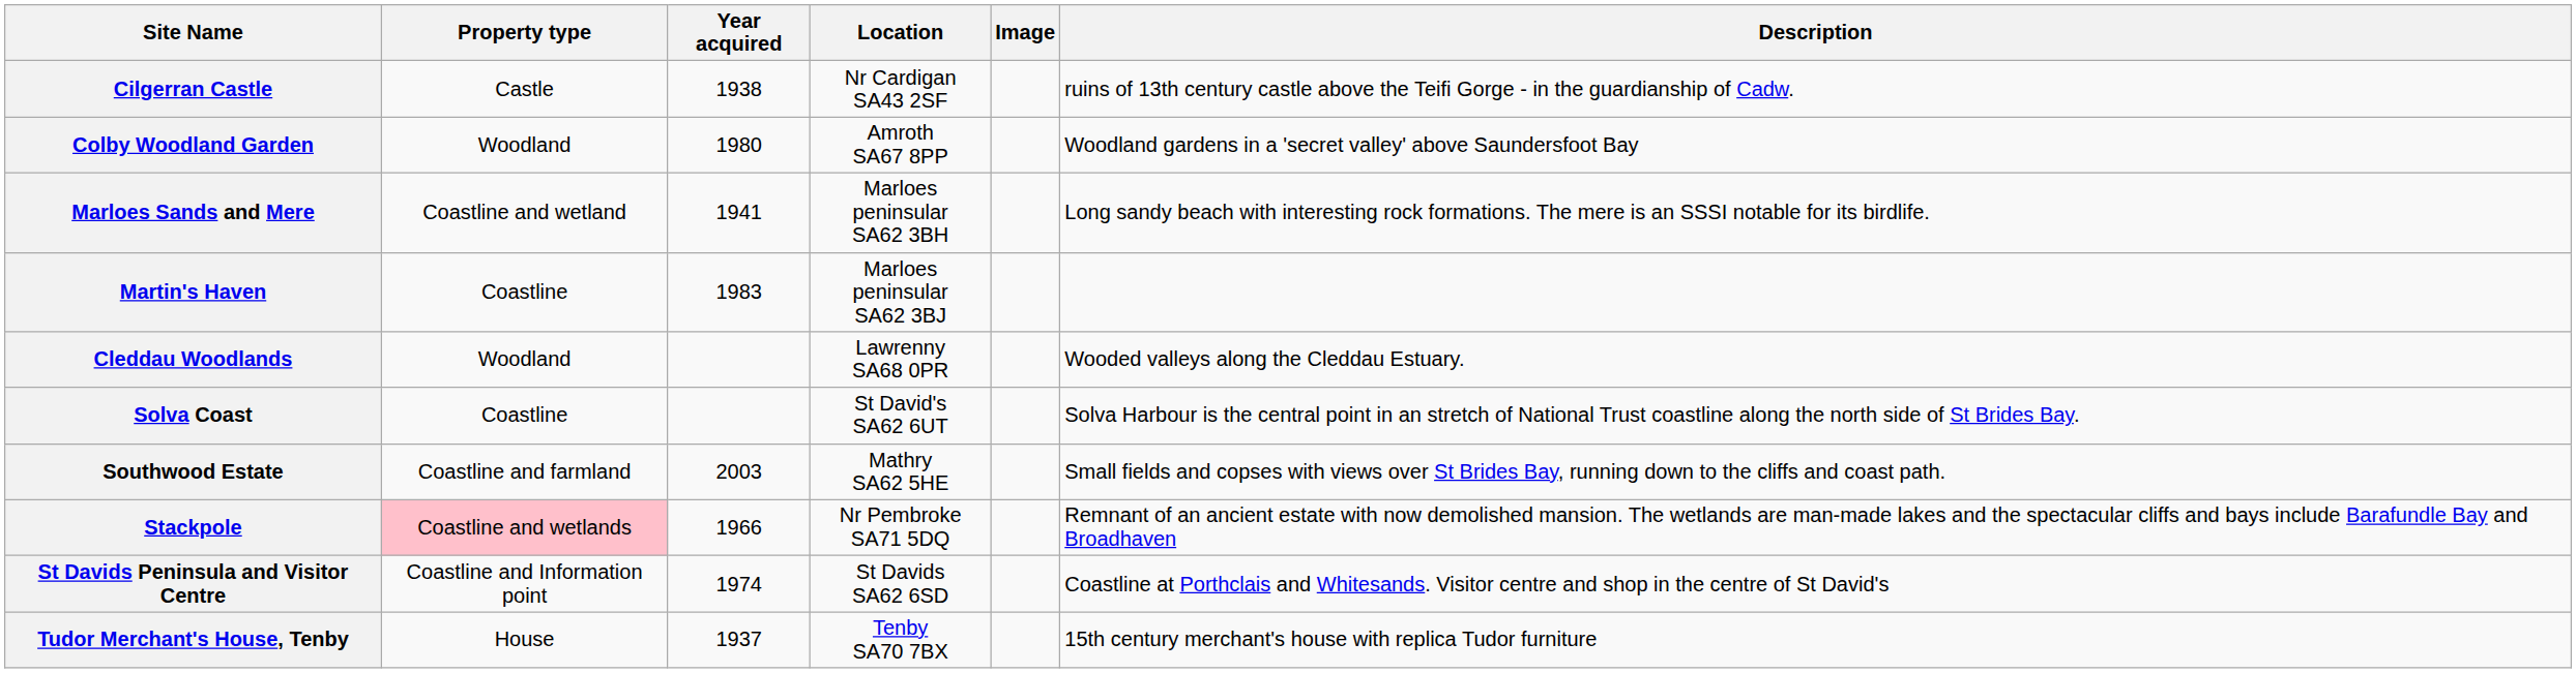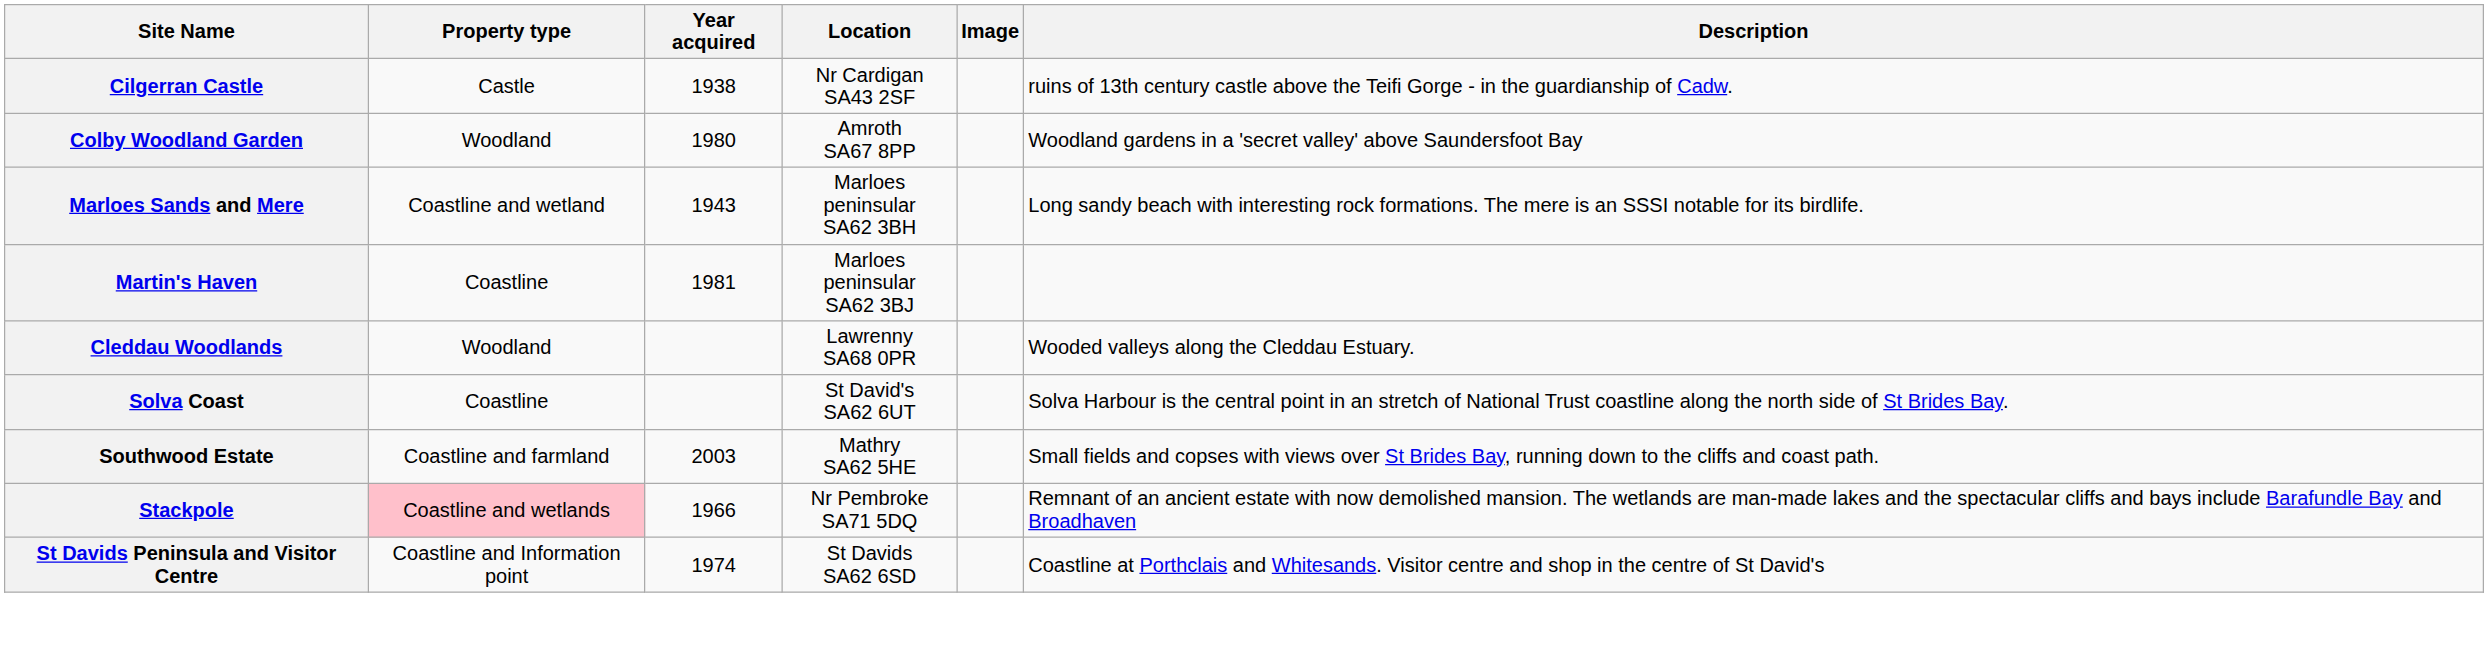 <table class="wikitable sortable" style="text-align:center; width:100%;">
 <tr>
 <th>Site Name</th>
 <th>Property type</th>
 <th>Year acquired</th>
 <th>Location</th>
 <th class="unsortable">Image</th>
 <th class="unsortable">Description</th>
 </tr>
 <tr>
 <th scope="row"><a href='#'>Cilgerran Castle</a></th>
 <td>Castle</td>
 <td>1938</td>
 <td>Nr Cardigan<br>SA43 2SF<br><small></small></td>
 <td></td>
 <td style="text-align:left">ruins of 13th century castle above the Teifi Gorge - in the guardianship of <a href='#'>Cadw</a>.</td>
 </tr>
 <tr>
 <th scope="row"><a href='#'>Colby Woodland Garden</a></th>
 <td>Woodland</td>
 <td>1980</td>
 <td>Amroth<br>SA67 8PP<br><small></small></td>
 <td></td>
 <td style="text-align:left">Woodland gardens in a 'secret valley' above Saundersfoot Bay</td>
 </tr>
 <tr>
 <th scope="row"><a href='#'>Marloes Sands</a> and <a href='#'>Mere</a></th>
 <td>Coastline and wetland</td>
-<td>1941</td>
+<td>1943</td>
 <td>Marloes peninsular<br>SA62 3BH<br><small></small></td>
 <td></td>
 <td style="text-align:left">Long sandy beach with interesting rock formations. The mere is an SSSI notable for its birdlife.</td>
 </tr>
 <tr>
 <th scope="row"><a href='#'>Martin's Haven</a></th>
 <td>Coastline</td>
-<td>1983</td>
+<td>1981</td>
 <td>Marloes peninsular<br>SA62 3BJ<br><small></small></td>
 <td></td>
 <td style="text-align:left"></td>
 </tr>
 <tr>
 <th scope="row"><a href='#'>Cleddau Woodlands</a></th>
 <td>Woodland</td>
 <td></td>
 <td>Lawrenny<br>SA68 0PR<br><small></small></td>
 <td></td>
 <td style="text-align:left">Wooded valleys along the Cleddau Estuary.</td>
 </tr>
 <tr>
 <th scope="row"><a href='#'>Solva</a> Coast</th>
 <td>Coastline</td>
 <td></td>
 <td>St David's<br>SA62 6UT<br><small></small></td>
 <td></td>
 <td style="text-align:left">Solva Harbour is the central point in an  stretch of National Trust coastline along the north side of <a href='#'>St Brides Bay</a>.</td>
 </tr>
 <tr>
 <th scope="row">Southwood Estate</th>
 <td>Coastline and farmland</td>
 <td>2003</td>
 <td>Mathry<br>SA62 5HE<br><small></small></td>
 <td></td>
 <td style="text-align:left">Small fields and copses with views over <a href='#'>St Brides Bay</a>, running down to the cliffs and coast path.</td>
 </tr>
 <tr>
 <th scope="row"><a href='#'>Stackpole</a></th>
 <td style="background: pink;">Coastline and wetlands</td>
 <td>1966</td>
 <td>Nr Pembroke<br>SA71 5DQ<br><small></small></td>
 <td></td>
 <td style="text-align:left">Remnant of an ancient estate with now demolished mansion. The wetlands are man-made lakes and the spectacular cliffs and bays include <a href='#'>Barafundle Bay</a> and <a href='#'>Broadhaven</a></td>
 </tr>
 <tr>
 <th scope="row"><a href='#'>St Davids</a> Peninsula and Visitor Centre</th>
 <td>Coastline and Information point</td>
 <td>1974</td>
 <td>St Davids<br>SA62 6SD<br><small></small></td>
 <td></td>
 <td style="text-align:left">Coastline at <a href='#'>Porthclais</a> and <a href='#'>Whitesands</a>. Visitor centre and shop in the centre of St David's</td>
 </tr>
-<tr>
-<th scope="row"><a href='#'>Tudor Merchant's House</a>, Tenby</th>
-<td>House</td>
-<td>1937</td>
-<td><a href='#'>Tenby</a><br>SA70 7BX<br><small></small></td>
-<td></td>
-<td style="text-align:left">15th century merchant's house with replica Tudor furniture</td>
-</tr>
 </table>
